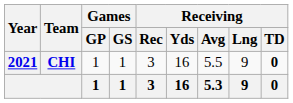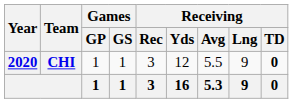 <table class=wikitable style="text-align:center;">
 <tr>
 <th rowspan="2">Year</th>
 <th rowspan="2">Team</th>
 <th colspan="2">Games</th>
 <th colspan="5">Receiving</th>
 </tr>
 <tr>
 <th>GP</th>
 <th>GS</th>
 <th>Rec</th>
 <th>Yds</th>
 <th>Avg</th>
 <th>Lng</th>
 <th>TD</th>
 </tr>
 <tr>
-<th><a href='#'>2021</a></th>
+<th><a href='#'>2020</a></th>
 <th><a href='#'>CHI</a></th>
 <td>1</td>
 <td>1</td>
 <td>3</td>
-<td>16</td>
+<td>12</td>
 <td>5.5</td>
 <td>9</td>
 <td><strong>0</strong></td>
 </tr>
 <tr>
 <th colspan="2"></th>
 <th>1</th>
 <th>1</th>
 <th>3</th>
 <th>16</th>
 <th>5.3</th>
 <th>9</th>
 <th>0</th>
 </tr>
 </table>
